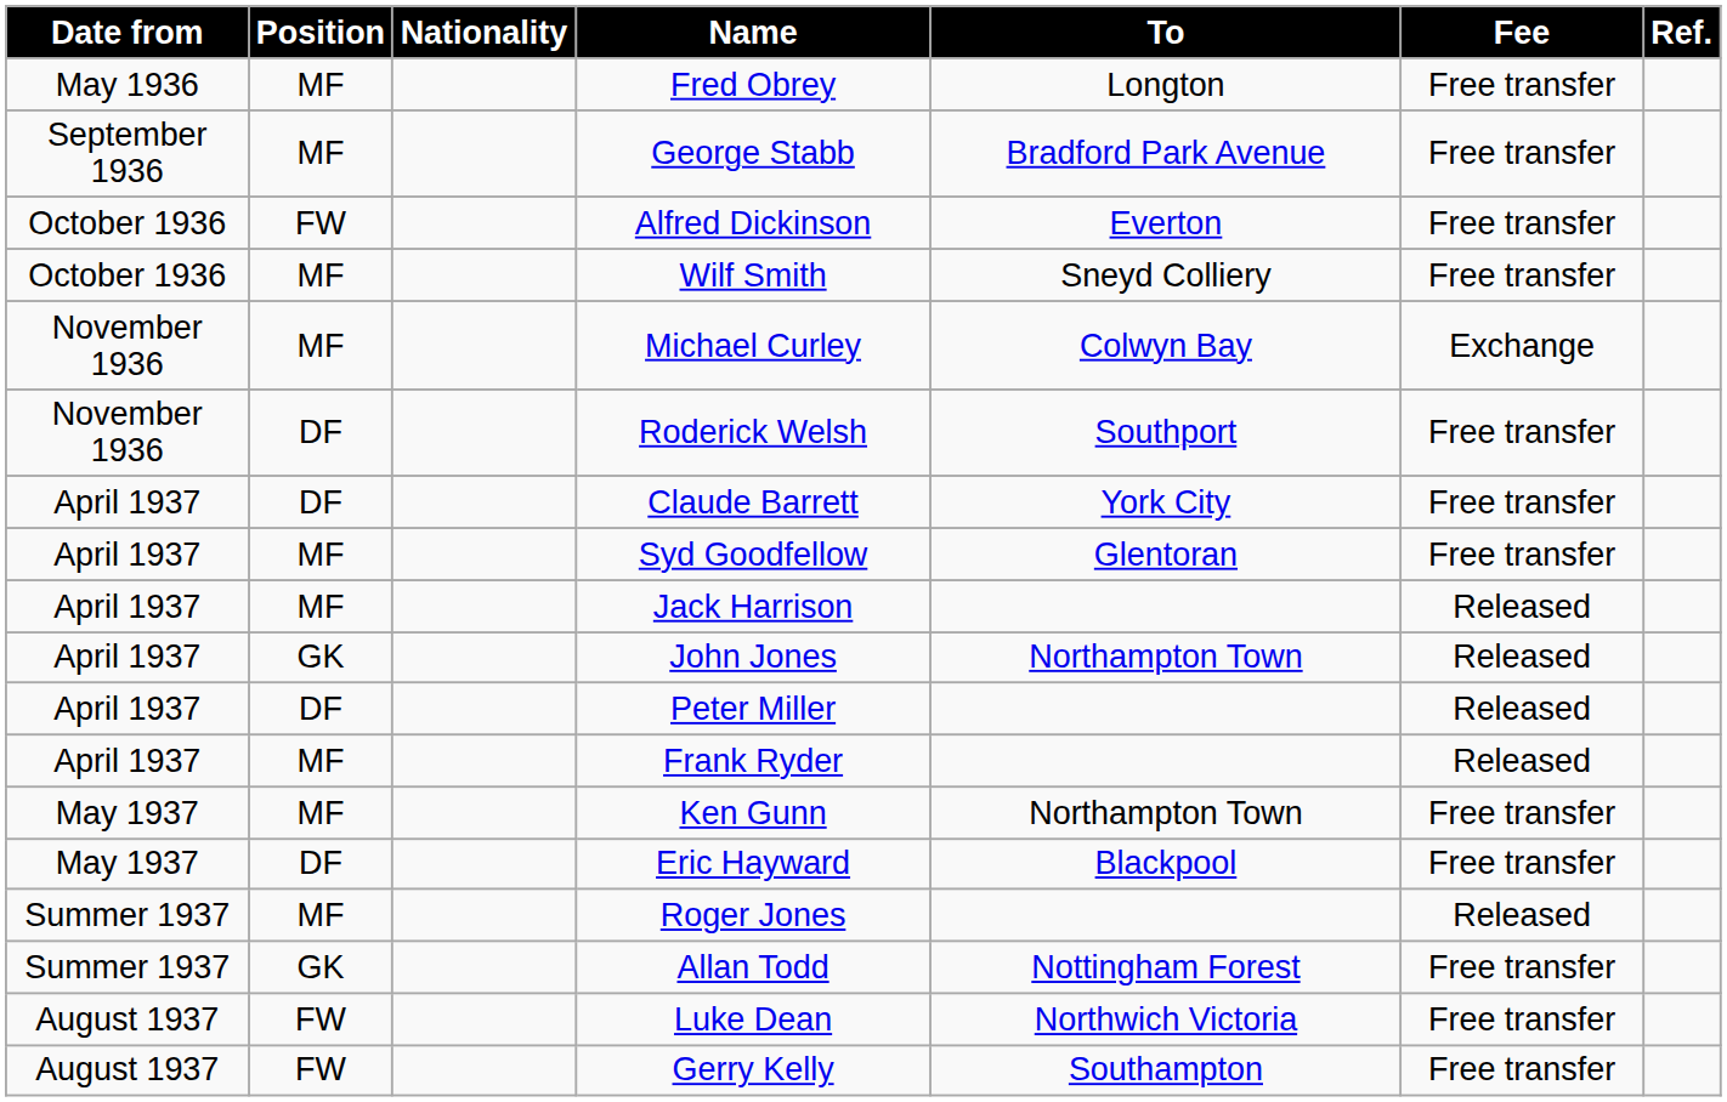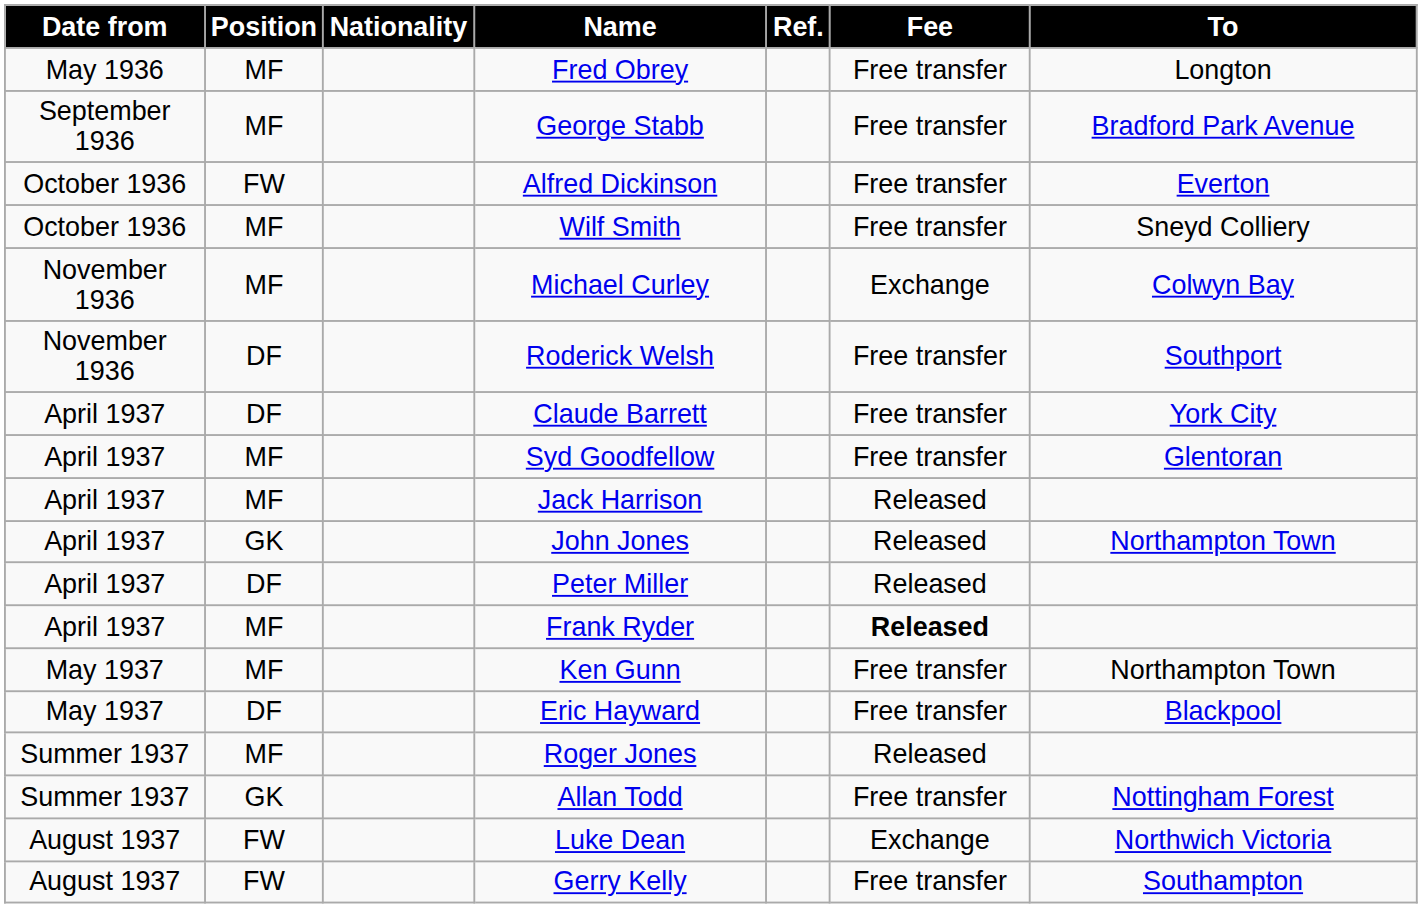 <table class="wikitable" style="text-align:center; font-size:90%; ">
 <tr>
 <th style="background:#000000; color:white; width:100px;">Date from</th>
 <th style="background:#000000; color:white; width:50px;">Position</th>
 <th style="background:#000000; color:white; width:50px;">Nationality</th>
 <th style="background:#000000; color:white; width:150px;">Name</th>
+<th style="background:#000000; color:white; width:25px;">Ref.</th>
+<th style="background:#000000; color:white; width:100px;">Fee</th>
 <th style="background:#000000; color:white; width:200px;">To</th>
-<th style="background:#000000; color:white; width:100px;">Fee</th>
-<th style="background:#000000; color:white; width:25px;">Ref.</th>
 </tr>
 <tr>
 <td>May 1936</td>
 <td>MF</td>
 <td></td>
 <td><a href='#'>Fred Obrey</a></td>
+<td></td>
+<td>Free transfer</td>
 <td>Longton</td>
-<td>Free transfer</td>
-<td></td>
 </tr>
 <tr>
 <td>September 1936</td>
 <td>MF</td>
 <td></td>
 <td><a href='#'>George Stabb</a></td>
+<td></td>
+<td>Free transfer</td>
 <td><a href='#'>Bradford Park Avenue</a></td>
-<td>Free transfer</td>
-<td></td>
 </tr>
 <tr>
 <td>October 1936</td>
 <td>FW</td>
 <td></td>
 <td><a href='#'>Alfred Dickinson</a></td>
+<td></td>
+<td>Free transfer</td>
 <td><a href='#'>Everton</a></td>
-<td>Free transfer</td>
-<td></td>
 </tr>
 <tr>
 <td>October 1936</td>
 <td>MF</td>
 <td></td>
 <td><a href='#'>Wilf Smith</a></td>
+<td></td>
+<td>Free transfer</td>
 <td>Sneyd Colliery</td>
-<td>Free transfer</td>
-<td></td>
 </tr>
 <tr>
 <td>November 1936</td>
 <td>MF</td>
 <td></td>
 <td><a href='#'>Michael Curley</a></td>
+<td></td>
+<td>Exchange</td>
 <td><a href='#'>Colwyn Bay</a></td>
-<td>Exchange</td>
-<td></td>
 </tr>
 <tr>
 <td>November 1936</td>
 <td>DF</td>
 <td></td>
 <td><a href='#'>Roderick Welsh</a></td>
+<td></td>
+<td>Free transfer</td>
 <td><a href='#'>Southport</a></td>
-<td>Free transfer</td>
-<td></td>
 </tr>
 <tr>
 <td>April 1937</td>
 <td>DF</td>
 <td></td>
 <td><a href='#'>Claude Barrett</a></td>
+<td></td>
+<td>Free transfer</td>
 <td><a href='#'>York City</a></td>
-<td>Free transfer</td>
-<td></td>
 </tr>
 <tr>
 <td>April 1937</td>
 <td>MF</td>
 <td></td>
 <td><a href='#'>Syd Goodfellow</a></td>
+<td></td>
+<td>Free transfer</td>
 <td> <a href='#'>Glentoran</a></td>
-<td>Free transfer</td>
-<td></td>
 </tr>
 <tr>
 <td>April 1937</td>
 <td>MF</td>
 <td></td>
 <td><a href='#'>Jack Harrison</a></td>
 <td></td>
 <td>Released</td>
 <td></td>
 </tr>
 <tr>
 <td>April 1937</td>
 <td>GK</td>
 <td></td>
 <td><a href='#'>John Jones</a></td>
+<td></td>
+<td>Released</td>
 <td><a href='#'>Northampton Town</a></td>
-<td>Released</td>
-<td></td>
 </tr>
 <tr>
 <td>April 1937</td>
 <td>DF</td>
 <td></td>
 <td><a href='#'>Peter Miller</a></td>
 <td></td>
 <td>Released</td>
 <td></td>
 </tr>
 <tr>
 <td>April 1937</td>
 <td>MF</td>
 <td></td>
 <td><a href='#'>Frank Ryder</a></td>
 <td></td>
-<td>Released</td>
+<td><strong>Released</strong></td>
 <td></td>
 </tr>
 <tr>
 <td>May 1937</td>
 <td>MF</td>
 <td></td>
 <td><a href='#'>Ken Gunn</a></td>
+<td></td>
+<td>Free transfer</td>
 <td>Northampton Town</td>
-<td>Free transfer</td>
-<td></td>
 </tr>
 <tr>
 <td>May 1937</td>
 <td>DF</td>
 <td></td>
 <td><a href='#'>Eric Hayward</a></td>
+<td></td>
+<td>Free transfer</td>
 <td><a href='#'>Blackpool</a></td>
-<td>Free transfer</td>
-<td></td>
 </tr>
 <tr>
 <td>Summer 1937</td>
 <td>MF</td>
 <td></td>
 <td><a href='#'>Roger Jones</a></td>
 <td></td>
 <td>Released</td>
 <td></td>
 </tr>
 <tr>
 <td>Summer 1937</td>
 <td>GK</td>
 <td></td>
 <td><a href='#'>Allan Todd</a></td>
+<td></td>
+<td>Free transfer</td>
 <td><a href='#'>Nottingham Forest</a></td>
-<td>Free transfer</td>
-<td></td>
 </tr>
 <tr>
 <td>August 1937</td>
 <td>FW</td>
 <td></td>
 <td><a href='#'>Luke Dean</a></td>
+<td></td>
+<td>Exchange</td>
 <td><a href='#'>Northwich Victoria</a></td>
-<td>Free transfer</td>
-<td></td>
 </tr>
 <tr>
 <td>August 1937</td>
 <td>FW</td>
 <td></td>
 <td><a href='#'>Gerry Kelly</a></td>
+<td></td>
+<td>Free transfer</td>
 <td><a href='#'>Southampton</a></td>
-<td>Free transfer</td>
-<td></td>
 </tr>
 </table>
